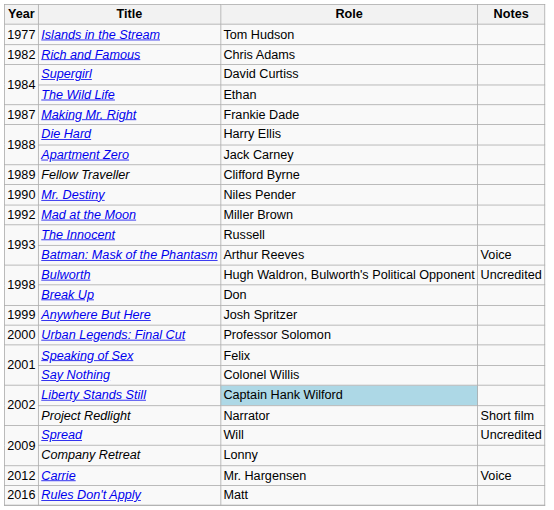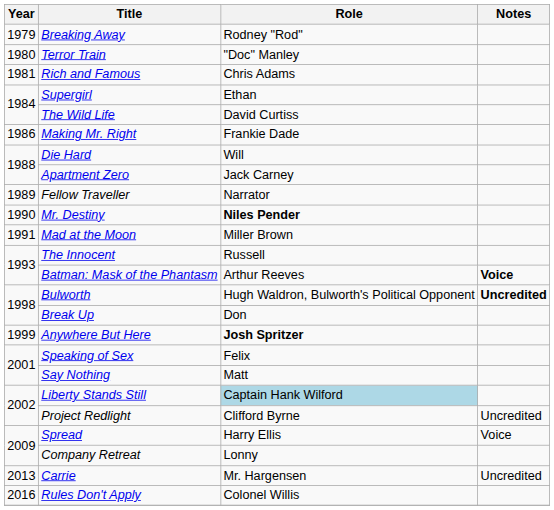 <table class="wikitable sortable">
 <tr>
 <th>Year</th>
 <th>Title</th>
 <th>Role</th>
 <th>Notes</th>
 </tr>
 <tr>
-<td>1977</td>
-<td><em><a href='#'>Islands in the Stream</a></em></td>
-<td>Tom Hudson</td>
+<td>1979</td>
+<td><em><a href='#'>Breaking Away</a></em></td>
+<td>Rodney "Rod"</td>
 <td></td>
 </tr>
 <tr>
-<td>1982</td>
+<td>1980</td>
+<td><em><a href='#'>Terror Train</a></em></td>
+<td>"Doc" Manley</td>
+<td></td>
+</tr>
+<tr>
+<td>1981</td>
 <td><em><a href='#'>Rich and Famous</a></em></td>
 <td>Chris Adams</td>
 <td></td>
 </tr>
 <tr>
 <td rowspan="2">1984</td>
 <td><em><a href='#'>Supergirl</a></em></td>
+<td>Ethan</td>
+<td></td>
+</tr>
+<tr>
+<td data-sort-value="Wild Life, The"><em><a href='#'>The Wild Life</a></em></td>
 <td>David Curtiss</td>
 <td></td>
 </tr>
 <tr>
-<td data-sort-value="Wild Life, The"><em><a href='#'>The Wild Life</a></em></td>
-<td>Ethan</td>
-<td></td>
-</tr>
-<tr>
-<td>1987</td>
+<td>1986</td>
 <td><em><a href='#'>Making Mr. Right</a></em></td>
 <td>Frankie Dade</td>
 <td></td>
 </tr>
 <tr>
 <td rowspan="2">1988</td>
 <td><em><a href='#'>Die Hard</a></em></td>
-<td>Harry Ellis</td>
+<td>Will</td>
 <td></td>
 </tr>
 <tr>
 <td><em><a href='#'>Apartment Zero</a></em></td>
 <td>Jack Carney</td>
 <td></td>
 </tr>
 <tr>
 <td>1989</td>
 <td><em>Fellow Traveller</em></td>
-<td>Clifford Byrne</td>
+<td>Narrator</td>
 <td></td>
 </tr>
 <tr>
 <td>1990</td>
 <td><em><a href='#'>Mr. Destiny</a></em></td>
-<td>Niles Pender</td>
+<td><strong>Niles Pender</strong></td>
 <td></td>
 </tr>
 <tr>
-<td>1992</td>
+<td>1991</td>
 <td><em><a href='#'>Mad at the Moon</a></em></td>
 <td>Miller Brown</td>
 <td></td>
 </tr>
 <tr>
 <td rowspan="2">1993</td>
 <td data-sort-value="Innocent, The"><em><a href='#'>The Innocent</a></em></td>
 <td>Russell</td>
 <td></td>
 </tr>
 <tr>
 <td><em><a href='#'>Batman: Mask of the Phantasm</a></em></td>
 <td>Arthur Reeves</td>
-<td>Voice</td>
+<td><strong>Voice</strong></td>
 </tr>
 <tr>
 <td rowspan="2">1998</td>
 <td><em><a href='#'>Bulworth</a></em></td>
 <td>Hugh Waldron, Bulworth's Political Opponent</td>
-<td>Uncredited</td>
+<td><strong>Uncredited</strong></td>
 </tr>
 <tr>
 <td><em><a href='#'>Break Up</a></em></td>
 <td>Don</td>
 <td></td>
 </tr>
 <tr>
 <td>1999</td>
 <td><em><a href='#'>Anywhere But Here</a></em></td>
-<td>Josh Spritzer</td>
-<td></td>
-</tr>
-<tr>
-<td>2000</td>
-<td><em><a href='#'>Urban Legends: Final Cut</a></em></td>
-<td>Professor Solomon</td>
+<td><strong>Josh Spritzer</strong></td>
 <td></td>
 </tr>
 <tr>
 <td rowspan="2">2001</td>
 <td><em><a href='#'>Speaking of Sex</a></em></td>
 <td>Felix</td>
 <td></td>
 </tr>
 <tr>
 <td><em><a href='#'>Say Nothing</a></em></td>
-<td>Colonel Willis</td>
+<td>Matt</td>
 <td></td>
 </tr>
 <tr>
 <td rowspan="2">2002</td>
 <td><em><a href='#'>Liberty Stands Still</a></em></td>
 <td style="background: lightblue;">Captain Hank Wilford</td>
 <td></td>
 </tr>
 <tr>
 <td><em>Project Redlight</em></td>
-<td>Narrator</td>
-<td>Short film</td>
+<td>Clifford Byrne</td>
+<td>Uncredited</td>
 </tr>
 <tr>
 <td rowspan="2">2009</td>
 <td><em><a href='#'>Spread</a></em></td>
-<td>Will</td>
-<td>Uncredited</td>
+<td>Harry Ellis</td>
+<td>Voice</td>
 </tr>
 <tr>
 <td><em>Company Retreat</em></td>
 <td>Lonny</td>
 <td></td>
 </tr>
 <tr>
-<td>2012</td>
+<td>2013</td>
 <td><em><a href='#'>Carrie</a></em></td>
 <td>Mr. Hargensen</td>
-<td>Voice</td>
+<td>Uncredited</td>
 </tr>
 <tr>
 <td>2016</td>
 <td><em><a href='#'>Rules Don't Apply</a></em></td>
-<td>Matt</td>
+<td>Colonel Willis</td>
 <td></td>
 </tr>
 <tr>
 </tr>
 </table>
